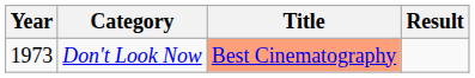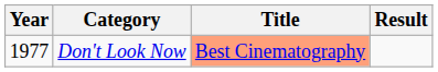 <table class="wikitable">
 <tr>
 <th>Year</th>
 <th>Category</th>
 <th>Title</th>
 <th>Result</th>
 </tr>
 <tr>
-<td>1973</td>
+<td>1977</td>
 <td><em><a href='#'>Don't Look Now</a></em></td>
 <td style="background: lightsalmon;"><a href='#'>Best Cinematography</a></td>
 <td></td>
 </tr>
 </table>
